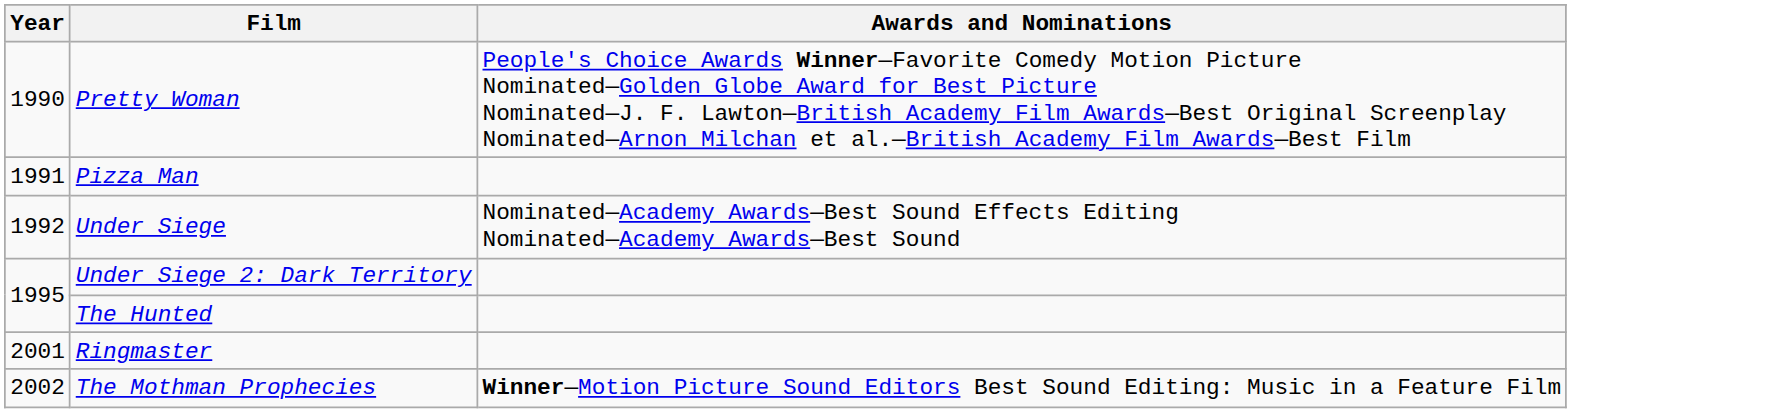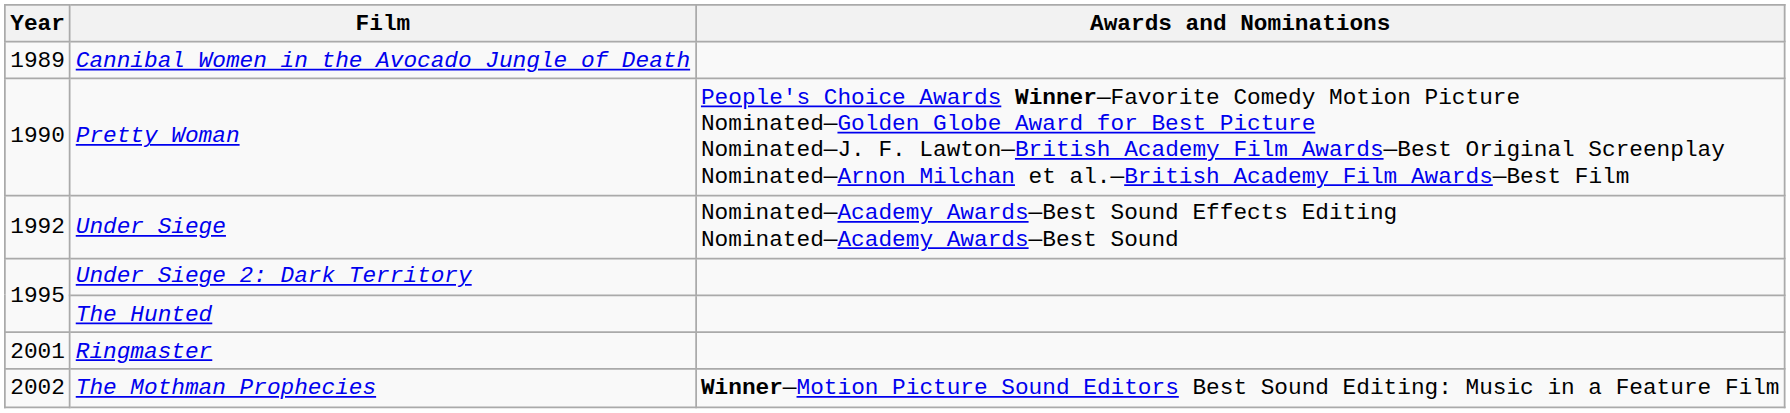 <table class="wikitable">
 <tr>
 <th>Year</th>
 <th>Film</th>
 <th>Awards and Nominations</th>
 </tr>
 <tr>
+<td>1989</td>
+<td><em><a href='#'>Cannibal Women in the Avocado Jungle of Death</a></em></td>
+<td></td>
+</tr>
+<tr>
 <td>1990</td>
 <td><em><a href='#'>Pretty Woman</a></em></td>
 <td><a href='#'>People's Choice Awards</a> <strong>Winner</strong>—Favorite Comedy Motion Picture <br> Nominated—<a href='#'>Golden Globe Award for Best Picture</a> <br> Nominated—J. F. Lawton—<a href='#'>British Academy Film Awards</a>—Best Original Screenplay  <br> Nominated—<a href='#'>Arnon Milchan</a> et al.—<a href='#'>British Academy Film Awards</a>—Best Film</td>
-</tr>
-<tr>
-<td>1991</td>
-<td><em><a href='#'>Pizza Man</a></em></td>
-<td></td>
 </tr>
 <tr>
 <td>1992</td>
 <td><em><a href='#'>Under Siege</a></em></td>
 <td>Nominated—<a href='#'>Academy Awards</a>—Best Sound Effects Editing <br> Nominated—<a href='#'>Academy Awards</a>—Best Sound</td>
 </tr>
 <tr>
 <td rowspan="2">1995</td>
 <td><em><a href='#'>Under Siege 2: Dark Territory</a></em></td>
 <td></td>
 </tr>
 <tr>
 <td><em><a href='#'>The Hunted</a></em></td>
 <td></td>
 </tr>
 <tr>
 <td>2001</td>
 <td><em><a href='#'>Ringmaster</a></em></td>
 <td></td>
 </tr>
 <tr>
 <td>2002</td>
 <td><em><a href='#'>The Mothman Prophecies</a></em></td>
 <td><strong>Winner</strong>—<a href='#'>Motion Picture Sound Editors</a> Best Sound Editing: Music in a Feature Film</td>
 </tr>
 </table>
